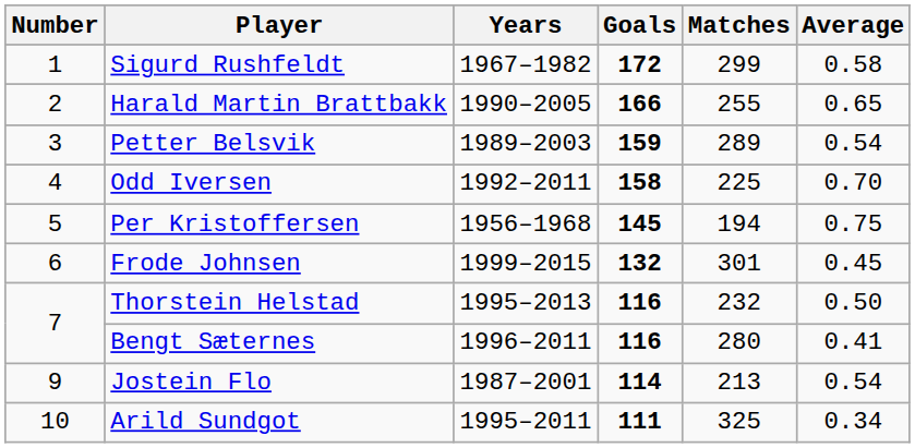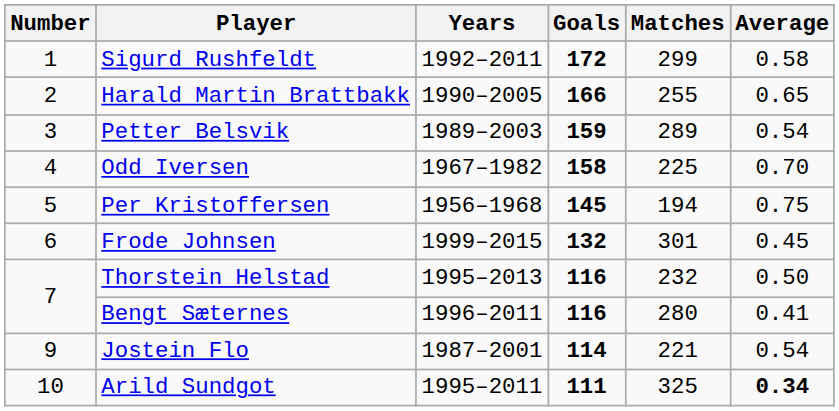 <table class="wikitable sortable" style="text-align:center">
 <tr>
 <th>Number</th>
 <th style="width:180px;">Player</th>
 <th>Years</th>
 <th>Goals</th>
 <th>Matches</th>
 <th>Average</th>
 </tr>
 <tr>
 <td>1</td>
 <td style="text-align:left;"> <a href='#'>Sigurd Rushfeldt</a></td>
-<td>1967–1982</td>
+<td>1992–2011</td>
 <td><strong>172</strong></td>
 <td>299</td>
 <td>0.58</td>
 </tr>
 <tr>
 <td>2</td>
 <td style="text-align:left;"> <a href='#'>Harald Martin Brattbakk</a></td>
 <td>1990–2005</td>
 <td><strong>166</strong></td>
 <td>255</td>
 <td>0.65</td>
 </tr>
 <tr>
 <td>3</td>
 <td style="text-align:left;"> <a href='#'>Petter Belsvik</a></td>
 <td>1989–2003</td>
 <td><strong>159</strong></td>
 <td>289</td>
 <td>0.54</td>
 </tr>
 <tr>
 <td>4</td>
 <td style="text-align:left;"> <a href='#'>Odd Iversen</a></td>
-<td>1992–2011</td>
+<td>1967–1982</td>
 <td><strong>158</strong></td>
 <td>225</td>
 <td>0.70</td>
 </tr>
 <tr>
 <td>5</td>
 <td style="text-align:left;"> <a href='#'>Per Kristoffersen</a></td>
 <td>1956–1968</td>
 <td><strong>145</strong></td>
 <td>194</td>
 <td>0.75</td>
 </tr>
 <tr>
 <td>6</td>
 <td style="text-align:left;"> <a href='#'>Frode Johnsen</a></td>
 <td>1999–2015</td>
 <td><strong>132</strong></td>
 <td>301</td>
 <td>0.45</td>
 </tr>
 <tr>
 <td rowspan="2">7</td>
 <td style="text-align:left;"> <a href='#'>Thorstein Helstad</a></td>
 <td>1995–2013</td>
 <td><strong>116</strong></td>
 <td>232</td>
 <td>0.50</td>
 </tr>
 <tr>
 <td style="text-align:left;"> <a href='#'>Bengt Sæternes</a></td>
 <td>1996–2011</td>
 <td><strong>116</strong></td>
 <td>280</td>
 <td>0.41</td>
 </tr>
 <tr>
 <td>9</td>
 <td style="text-align:left;"> <a href='#'>Jostein Flo</a></td>
 <td>1987–2001</td>
 <td><strong>114</strong></td>
-<td>213</td>
+<td>221</td>
 <td>0.54</td>
 </tr>
 <tr>
 <td>10</td>
 <td style="text-align:left;"> <a href='#'>Arild Sundgot</a></td>
 <td>1995–2011</td>
 <td><strong>111</strong></td>
 <td>325</td>
-<td>0.34<br></td>
+<td><strong>0.34<br></strong></td>
 </tr>
 </table>
